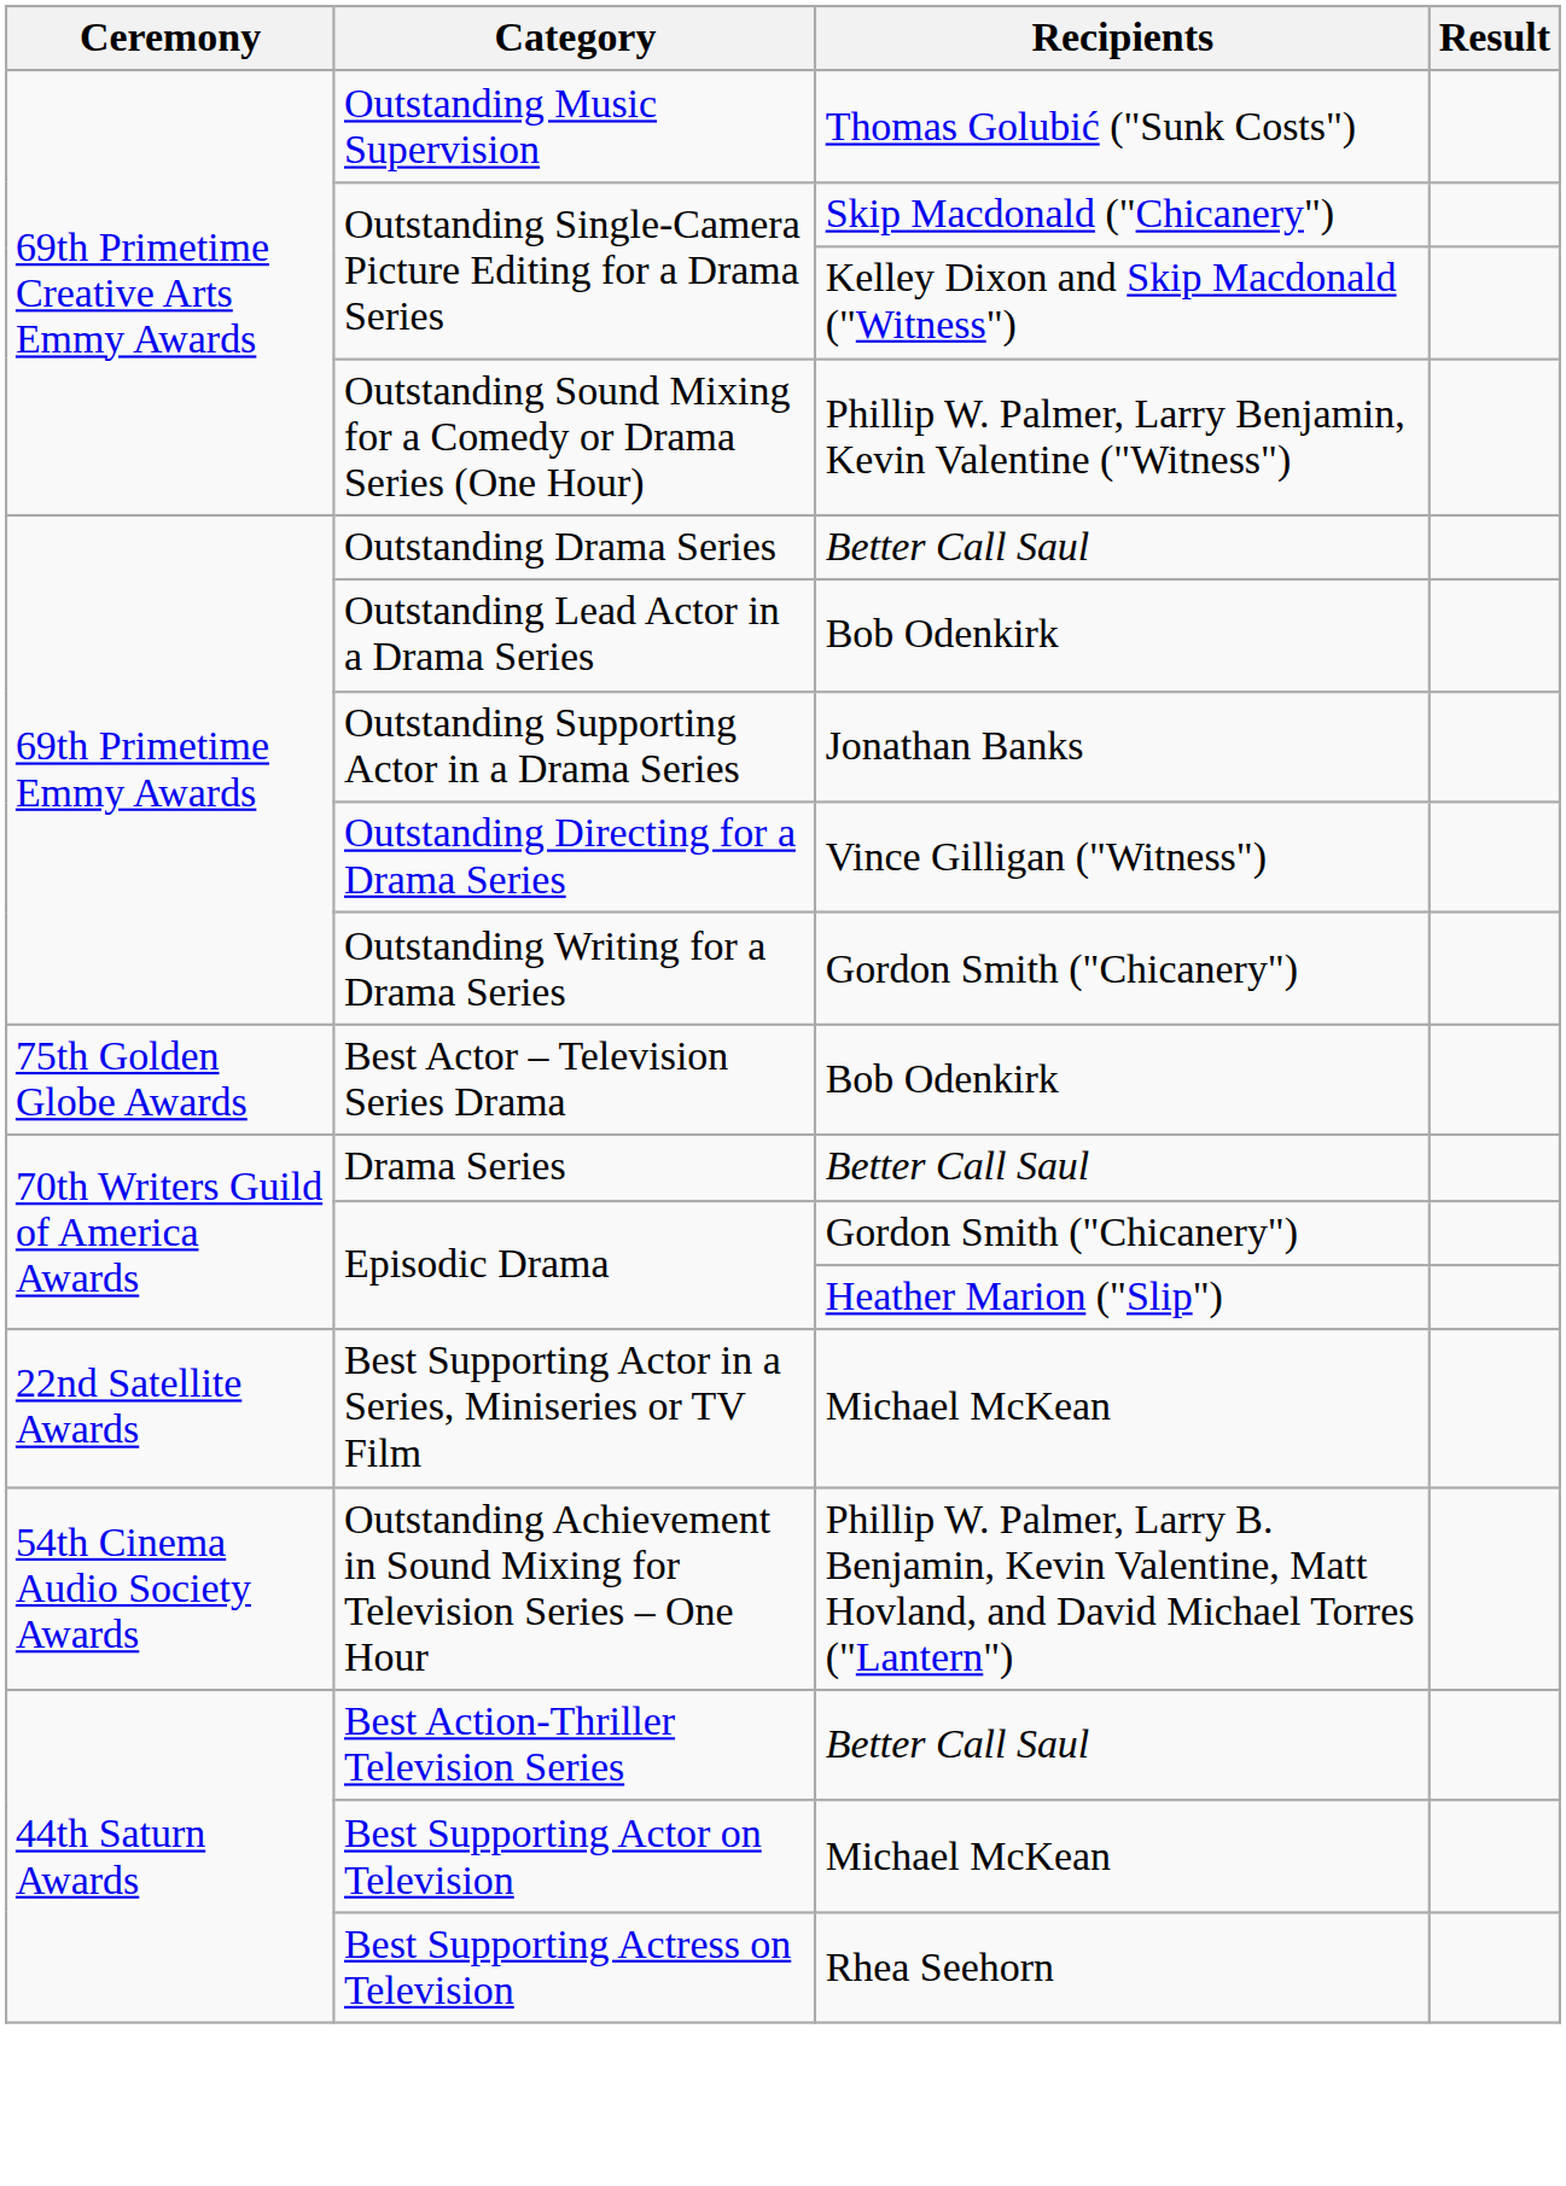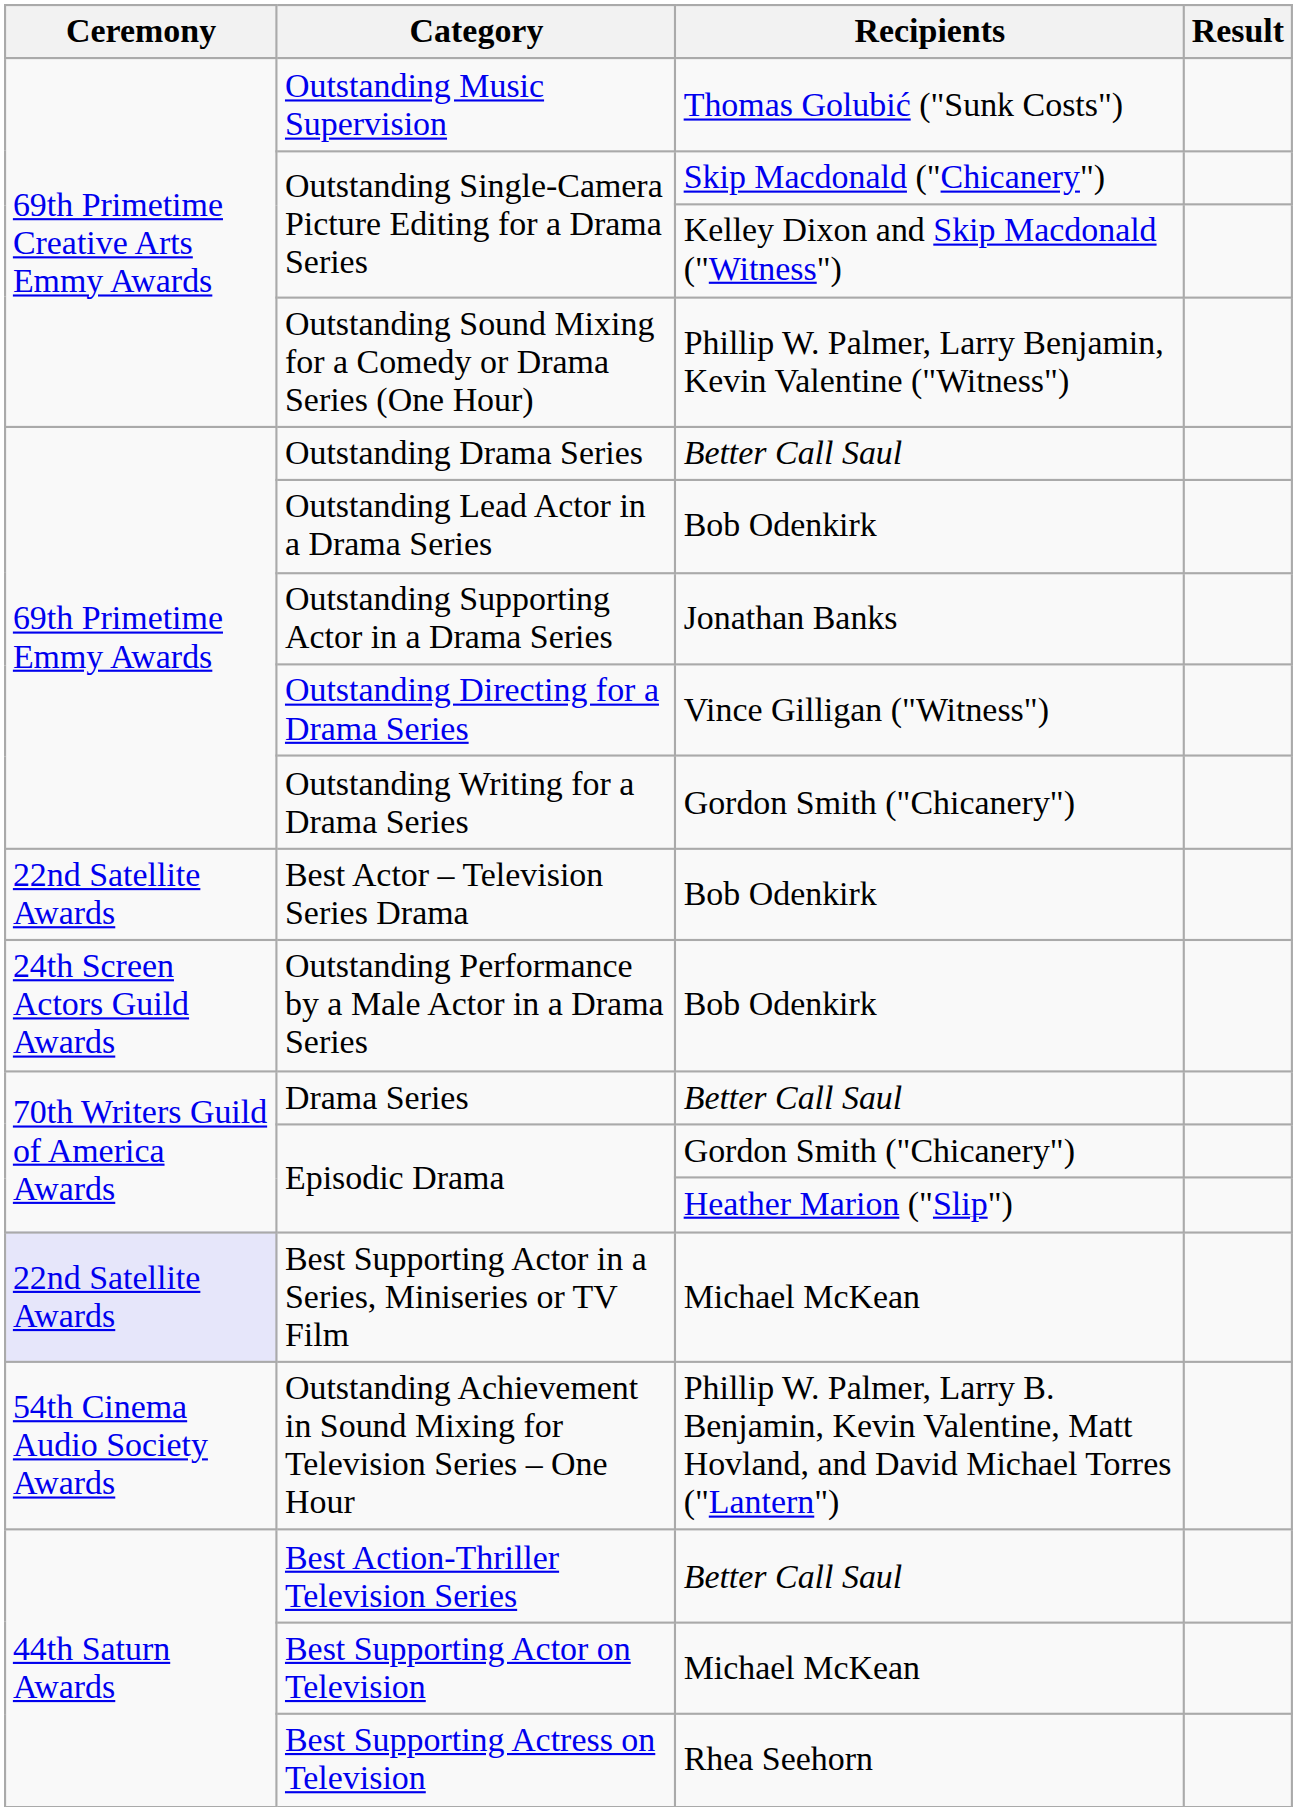 <table class="wikitable sortable">
 <tr>
 <th align="left">Ceremony</th>
 <th align="left">Category</th>
 <th align="left">Recipients</th>
 <th align="left">Result</th>
 </tr>
 <tr>
 <td rowspan="4"><a href='#'>69th Primetime Creative Arts Emmy Awards</a></td>
 <td><a href='#'>Outstanding Music Supervision</a></td>
 <td><a href='#'>Thomas Golubić</a> ("Sunk Costs")</td>
 <td></td>
 </tr>
 <tr>
 <td rowspan="2">Outstanding Single-Camera Picture Editing for a Drama Series</td>
 <td><a href='#'>Skip Macdonald</a> ("<a href='#'>Chicanery</a>")</td>
 <td></td>
 </tr>
 <tr>
 <td>Kelley Dixon and <a href='#'>Skip Macdonald</a> ("<a href='#'>Witness</a>")</td>
 <td></td>
 </tr>
 <tr>
 <td>Outstanding Sound Mixing for a Comedy or Drama Series (One Hour)</td>
 <td>Phillip W. Palmer, Larry Benjamin, Kevin Valentine ("Witness")</td>
 <td></td>
 </tr>
 <tr>
 <td rowspan="5"><a href='#'>69th Primetime Emmy Awards</a></td>
 <td>Outstanding Drama Series</td>
 <td><em>Better Call Saul</em></td>
 <td></td>
 </tr>
 <tr>
 <td>Outstanding Lead Actor in a Drama Series</td>
 <td>Bob Odenkirk</td>
 <td></td>
 </tr>
 <tr>
 <td>Outstanding Supporting Actor in a Drama Series</td>
 <td>Jonathan Banks</td>
 <td></td>
 </tr>
 <tr>
 <td><a href='#'>Outstanding Directing for a Drama Series</a></td>
 <td>Vince Gilligan ("Witness")</td>
 <td></td>
 </tr>
 <tr>
 <td>Outstanding Writing for a Drama Series</td>
 <td>Gordon Smith ("Chicanery")</td>
 <td></td>
 </tr>
 <tr>
-<td rowspan=1><a href='#'>75th Golden Globe Awards</a></td>
+<td rowspan=1><a href='#'>22nd Satellite Awards</a></td>
 <td>Best Actor – Television Series Drama</td>
+<td>Bob Odenkirk</td>
+<td></td>
+</tr>
+<tr>
+<td rowspan=1><a href='#'>24th Screen Actors Guild Awards</a></td>
+<td>Outstanding Performance by a Male Actor in a Drama Series</td>
 <td>Bob Odenkirk</td>
 <td></td>
 </tr>
 <tr>
 <td rowspan=3><a href='#'>70th Writers Guild of America Awards</a></td>
 <td>Drama Series</td>
 <td><em>Better Call Saul</em></td>
 <td></td>
 </tr>
 <tr>
 <td rowspan=2>Episodic Drama</td>
 <td>Gordon Smith ("Chicanery")</td>
 <td></td>
 </tr>
 <tr>
 <td><a href='#'>Heather Marion</a> ("<a href='#'>Slip</a>")</td>
 <td></td>
 </tr>
 <tr>
-<td rowspan=1><a href='#'>22nd Satellite Awards</a></td>
+<td rowspan=1 style="background: lavender;"><a href='#'>22nd Satellite Awards</a></td>
 <td>Best Supporting Actor in a Series, Miniseries or TV Film</td>
 <td>Michael McKean</td>
 <td></td>
 </tr>
 <tr>
 <td rowspan=1><a href='#'>54th Cinema Audio Society Awards</a></td>
 <td>Outstanding Achievement in Sound Mixing for Television Series – One Hour</td>
 <td>Phillip W. Palmer, Larry B. Benjamin, Kevin Valentine, Matt Hovland, and David Michael Torres ("<a href='#'>Lantern</a>")</td>
 <td></td>
 </tr>
 <tr>
 <td rowspan=3><a href='#'>44th Saturn Awards</a></td>
 <td><a href='#'>Best Action-Thriller Television Series</a></td>
 <td><em>Better Call Saul</em></td>
 <td></td>
 </tr>
 <tr>
 <td><a href='#'>Best Supporting Actor on Television</a></td>
 <td>Michael McKean</td>
 <td></td>
 </tr>
 <tr>
 <td><a href='#'>Best Supporting Actress on Television</a></td>
 <td>Rhea Seehorn</td>
 <td></td>
 </tr>
 </table>
